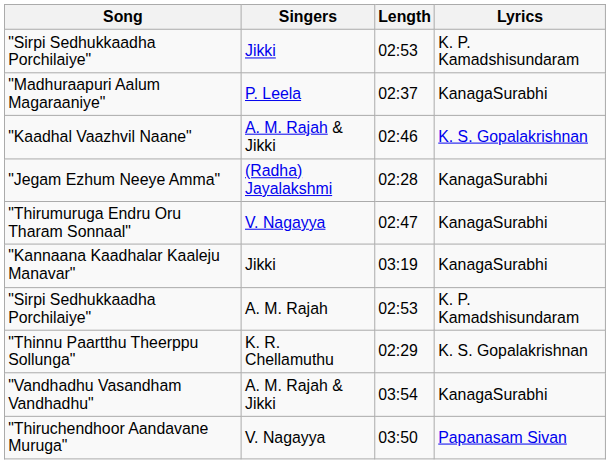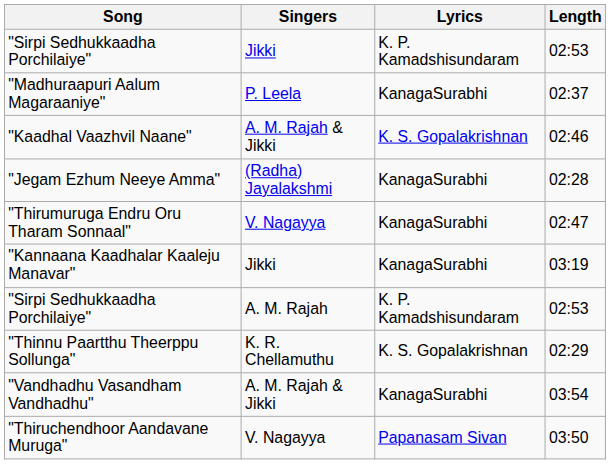 <table class="wikitable">
 <tr>
 <th>Song</th>
 <th>Singers</th>
+<th>Lyrics</th>
 <th>Length</th>
-<th>Lyrics</th>
 </tr>
 <tr>
 <td>"Sirpi Sedhukkaadha Porchilaiye"</td>
 <td><a href='#'>Jikki</a></td>
+<td>K. P. Kamadshisundaram</td>
 <td>02:53</td>
-<td>K. P. Kamadshisundaram</td>
 </tr>
 <tr>
 <td>"Madhuraapuri Aalum Magaraaniye"</td>
 <td><a href='#'>P. Leela</a></td>
+<td>KanagaSurabhi</td>
 <td>02:37</td>
-<td>KanagaSurabhi</td>
 </tr>
 <tr>
 <td>"Kaadhal Vaazhvil Naane"</td>
 <td><a href='#'>A. M. Rajah</a> & Jikki</td>
+<td><a href='#'>K. S. Gopalakrishnan</a></td>
 <td>02:46</td>
-<td><a href='#'>K. S. Gopalakrishnan</a></td>
 </tr>
 <tr>
 <td>"Jegam Ezhum Neeye Amma"</td>
 <td><a href='#'>(Radha) Jayalakshmi</a></td>
+<td>KanagaSurabhi</td>
 <td>02:28</td>
-<td>KanagaSurabhi</td>
 </tr>
 <tr>
 <td>"Thirumuruga Endru Oru Tharam Sonnaal"</td>
 <td><a href='#'>V. Nagayya</a></td>
+<td>KanagaSurabhi</td>
 <td>02:47</td>
-<td>KanagaSurabhi</td>
 </tr>
 <tr>
 <td>"Kannaana Kaadhalar Kaaleju Manavar"</td>
 <td>Jikki</td>
+<td>KanagaSurabhi</td>
 <td>03:19</td>
-<td>KanagaSurabhi</td>
 </tr>
 <tr>
 <td>"Sirpi Sedhukkaadha Porchilaiye"</td>
 <td>A. M. Rajah</td>
+<td>K. P. Kamadshisundaram</td>
 <td>02:53</td>
-<td>K. P. Kamadshisundaram</td>
 </tr>
 <tr>
 <td>"Thinnu Paartthu Theerppu Sollunga"</td>
 <td>K. R. Chellamuthu</td>
+<td>K. S. Gopalakrishnan</td>
 <td>02:29</td>
-<td>K. S. Gopalakrishnan</td>
 </tr>
 <tr>
 <td>"Vandhadhu Vasandham Vandhadhu"</td>
 <td>A. M. Rajah & Jikki</td>
+<td>KanagaSurabhi</td>
 <td>03:54</td>
-<td>KanagaSurabhi</td>
 </tr>
 <tr>
 <td>"Thiruchendhoor Aandavane Muruga"</td>
 <td>V. Nagayya</td>
+<td><a href='#'>Papanasam Sivan</a></td>
 <td>03:50</td>
-<td><a href='#'>Papanasam Sivan</a></td>
 </tr>
 </table>
